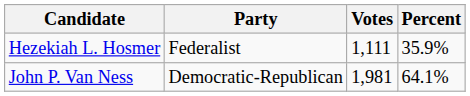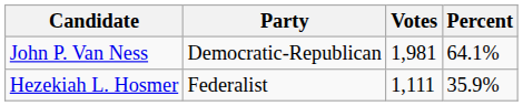 <table class=wikitable>
 <tr>
 <th>Candidate</th>
 <th>Party</th>
 <th>Votes</th>
 <th>Percent</th>
 </tr>
 <tr>
+<td><a href='#'>John P. Van Ness</a></td>
+<td>Democratic-Republican</td>
+<td>1,981</td>
+<td>64.1%</td>
+</tr>
+<tr>
 <td><a href='#'>Hezekiah L. Hosmer</a></td>
 <td>Federalist</td>
 <td>1,111</td>
 <td>35.9%</td>
 </tr>
-<tr>
-<td><a href='#'>John P. Van Ness</a></td>
-<td>Democratic-Republican</td>
-<td>1,981</td>
-<td>64.1%</td>
-</tr>
 </table>
